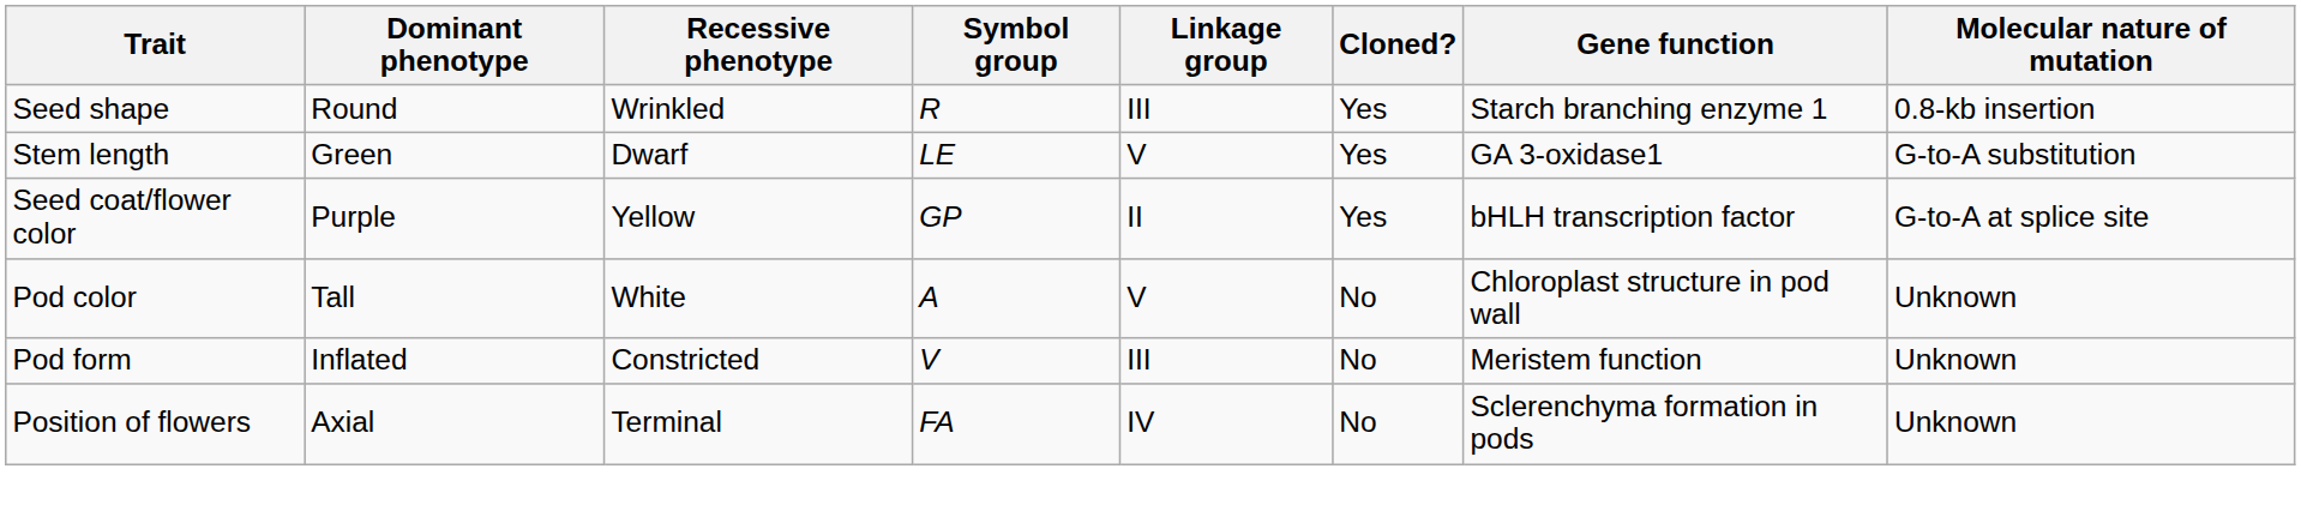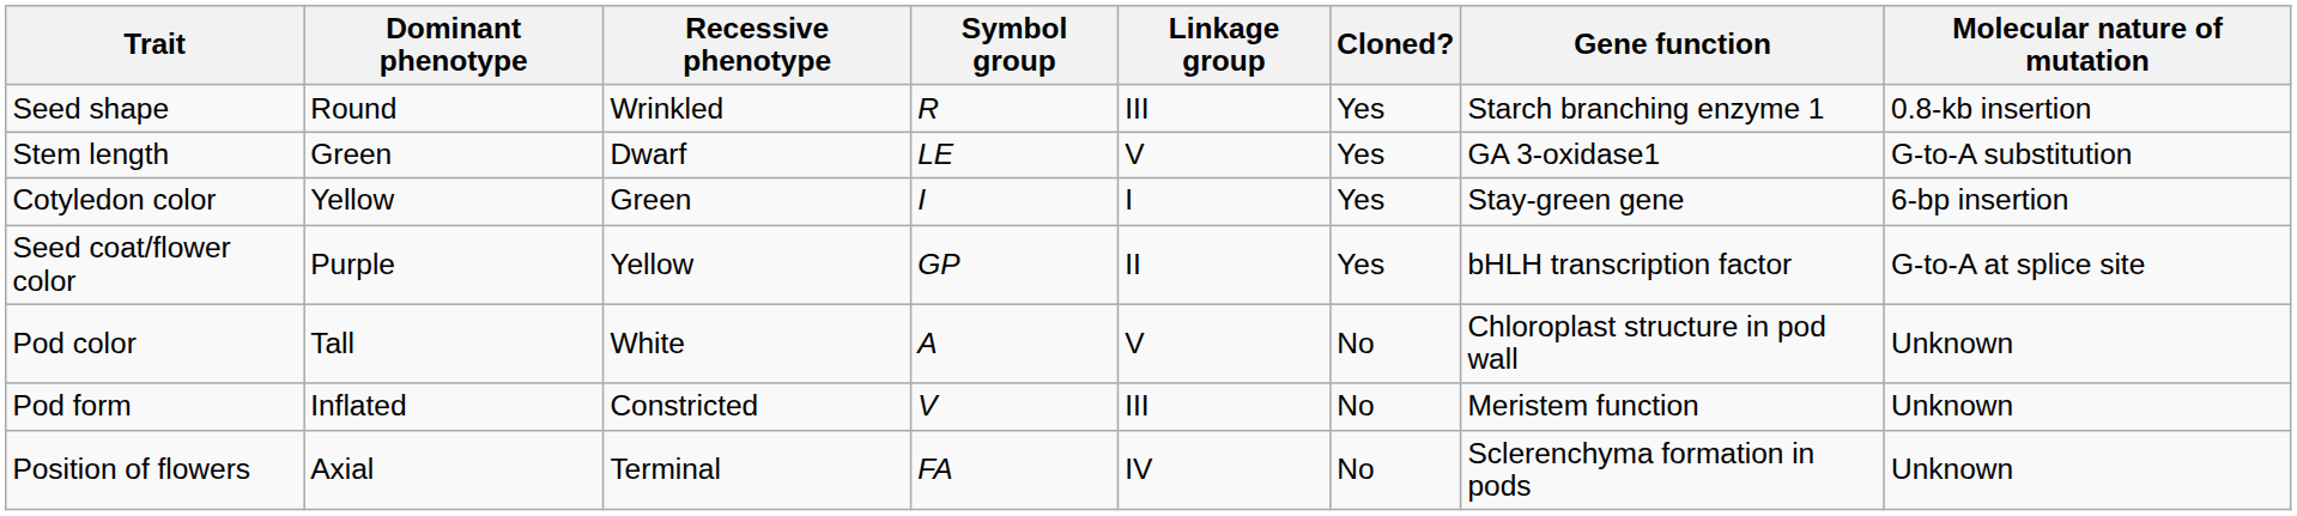 <table class="wikitable">
 <tr>
 <th>Trait</th>
 <th>Dominant phenotype</th>
 <th>Recessive phenotype</th>
 <th>Symbol group</th>
 <th>Linkage group</th>
 <th>Cloned?</th>
 <th>Gene function</th>
 <th>Molecular nature of mutation</th>
 </tr>
 <tr>
 <td>Seed shape</td>
 <td>Round</td>
 <td>Wrinkled</td>
 <td><em>R</em></td>
 <td>III</td>
 <td>Yes</td>
 <td>Starch branching enzyme 1</td>
 <td>0.8-kb insertion</td>
 </tr>
 <tr>
 <td>Stem length</td>
 <td>Green</td>
 <td>Dwarf</td>
 <td><em>LE</em></td>
 <td>V</td>
 <td>Yes</td>
 <td>GA 3-oxidase1</td>
 <td>G-to-A substitution</td>
+</tr>
+<tr>
+<td>Cotyledon color</td>
+<td>Yellow</td>
+<td>Green</td>
+<td><em>I</em></td>
+<td>I</td>
+<td>Yes</td>
+<td>Stay-green gene</td>
+<td>6-bp insertion</td>
 </tr>
 <tr>
 <td>Seed coat/flower color</td>
 <td>Purple</td>
 <td>Yellow</td>
 <td><em>GP</em></td>
 <td>II</td>
 <td>Yes</td>
 <td>bHLH transcription factor</td>
 <td>G-to-A at splice site</td>
 </tr>
 <tr>
 <td>Pod color</td>
 <td>Tall</td>
 <td>White</td>
 <td><em>A</em></td>
 <td>V</td>
 <td>No</td>
 <td>Chloroplast structure in pod wall</td>
 <td>Unknown</td>
 </tr>
 <tr>
 <td>Pod form</td>
 <td>Inflated</td>
 <td>Constricted</td>
 <td><em>V</em></td>
 <td>III</td>
 <td>No</td>
 <td>Meristem function</td>
 <td>Unknown</td>
 </tr>
 <tr>
 <td>Position of flowers</td>
 <td>Axial</td>
 <td>Terminal</td>
 <td><em>FA</em></td>
 <td>IV</td>
 <td>No</td>
 <td>Sclerenchyma formation in pods</td>
 <td>Unknown</td>
 </tr>
 </table>
